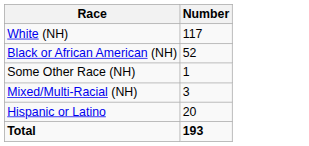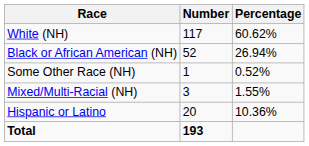 <table class="wikitable">
 <tr>
 <th>Race</th>
 <th>Number</th>
+<th>Percentage</th>
 </tr>
 <tr>
 <td><a href='#'>White</a> (NH)</td>
 <td>117</td>
+<td>60.62%</td>
 </tr>
 <tr>
 <td><a href='#'>Black or African American</a> (NH)</td>
 <td>52</td>
+<td>26.94%</td>
 </tr>
 <tr>
 <td>Some Other Race (NH)</td>
 <td>1</td>
+<td>0.52%</td>
 </tr>
 <tr>
 <td><a href='#'>Mixed/Multi-Racial</a> (NH)</td>
 <td>3</td>
+<td>1.55%</td>
 </tr>
 <tr>
 <td><a href='#'>Hispanic or Latino</a></td>
 <td>20</td>
+<td>10.36%</td>
 </tr>
 <tr>
 <td><strong>Total</strong></td>
 <td><strong>193</strong></td>
+<td></td>
 </tr>
 </table>
